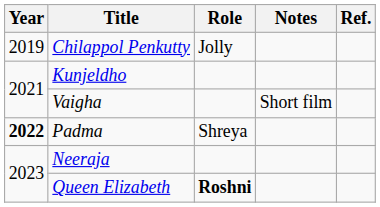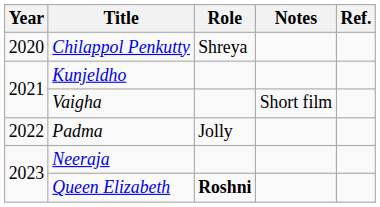 <table class="wikitable sortable">
 <tr>
 <th>Year</th>
 <th>Title</th>
 <th>Role</th>
 <th class="unsortable">Notes</th>
 <th class="unsortable">Ref.</th>
 </tr>
 <tr>
-<td>2019</td>
+<td>2020</td>
 <td><em><a href='#'>Chilappol Penkutty</a></em></td>
-<td>Jolly</td>
+<td>Shreya</td>
 <td></td>
 <td></td>
 </tr>
 <tr>
 <td rowspan="2">2021</td>
 <td><em><a href='#'>Kunjeldho</a></em></td>
 <td></td>
 <td></td>
 <td></td>
 </tr>
 <tr>
 <td><em>Vaigha</em></td>
 <td></td>
 <td>Short film</td>
 <td></td>
 </tr>
 <tr>
-<td><strong>2022</strong></td>
+<td>2022</td>
 <td><em>Padma</em></td>
-<td>Shreya</td>
+<td>Jolly</td>
 <td></td>
 <td></td>
 </tr>
 <tr>
 <td rowspan=2>2023</td>
 <td><em><a href='#'>Neeraja</a></em></td>
 <td></td>
 <td></td>
 <td></td>
 </tr>
 <tr>
 <td><em><a href='#'>Queen Elizabeth</a></em></td>
 <td><strong>Roshni</strong></td>
 <td></td>
 <td></td>
 </tr>
 </table>
